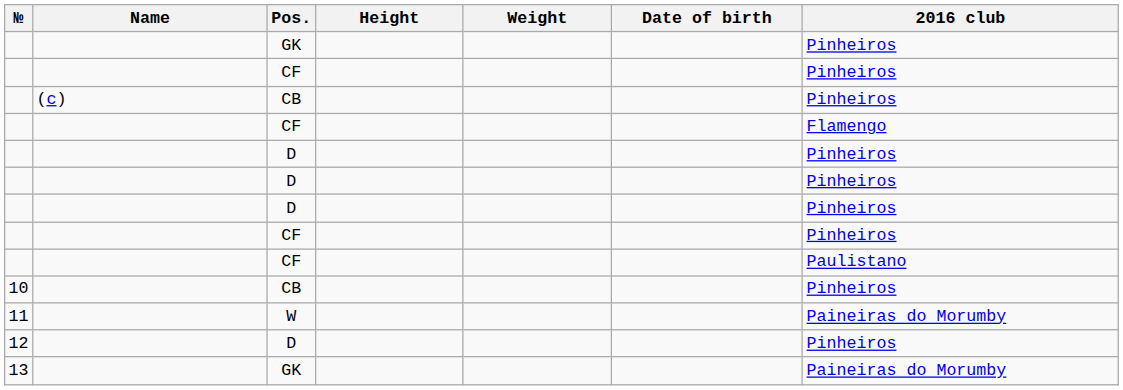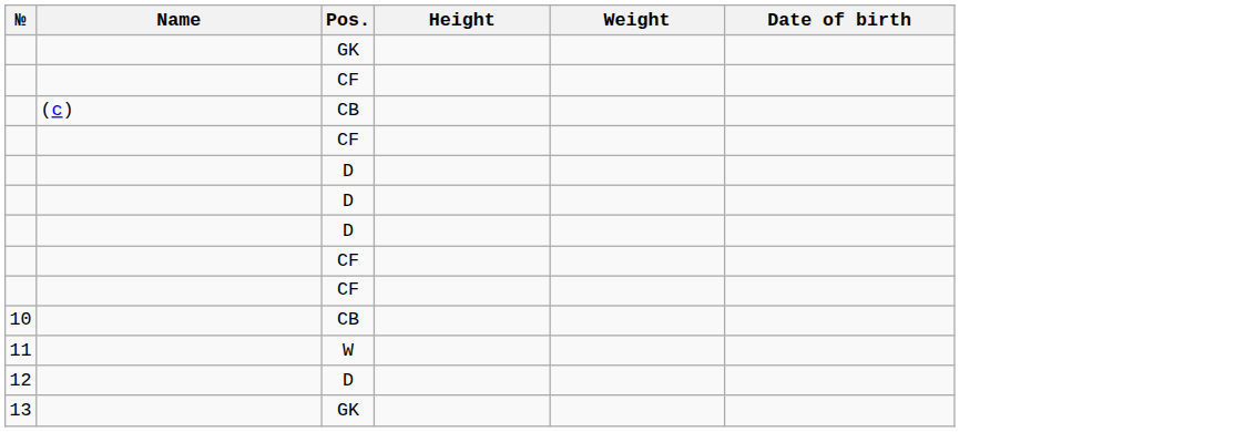 <table class="wikitable sortable" style="font-size:100%; text-align:center;">
 <tr>
 <th>№</th>
 <th style="width:15em">Name</th>
 <th>Pos.</th>
 <th style="width:9em">Height</th>
 <th style="width:9em">Weight</th>
 <th style="width:12em">Date of birth</th>
-<th style="width:20em">2016 club</th>
 </tr>
 <tr>
 <td></td>
 <td style="text-align:left;"></td>
 <td>GK</td>
 <td></td>
 <td></td>
 <td style="text-align:right;"></td>
-<td style="text-align:left;"> <a href='#'>Pinheiros</a></td>
 </tr>
 <tr>
 <td></td>
 <td style="text-align:left;"></td>
 <td>CF</td>
 <td></td>
 <td></td>
 <td style="text-align:right;"></td>
-<td style="text-align:left;"> <a href='#'>Pinheiros</a></td>
 </tr>
 <tr>
 <td></td>
 <td style="text-align:left;"> (<a href='#'>c</a>)</td>
 <td>CB</td>
 <td></td>
 <td></td>
 <td style="text-align:right;"></td>
-<td style="text-align:left;"> <a href='#'>Pinheiros</a></td>
 </tr>
 <tr>
 <td></td>
 <td style="text-align:left;"></td>
 <td>CF</td>
 <td></td>
 <td></td>
 <td style="text-align:right;"></td>
-<td style="text-align:left;"> <a href='#'>Flamengo</a></td>
 </tr>
 <tr>
 <td></td>
 <td style="text-align:left;"></td>
 <td>D</td>
 <td></td>
 <td></td>
 <td style="text-align:right;"></td>
-<td style="text-align:left;"> <a href='#'>Pinheiros</a></td>
 </tr>
 <tr>
 <td></td>
 <td style="text-align:left;"></td>
 <td>D</td>
 <td></td>
 <td></td>
 <td style="text-align:right;"></td>
-<td style="text-align:left;"> <a href='#'>Pinheiros</a></td>
 </tr>
 <tr>
 <td></td>
 <td style="text-align:left;"></td>
 <td>D</td>
 <td></td>
 <td></td>
 <td style="text-align:right;"></td>
-<td style="text-align:left;"> <a href='#'>Pinheiros</a></td>
 </tr>
 <tr>
 <td></td>
 <td style="text-align:left;"></td>
 <td>CF</td>
 <td></td>
 <td></td>
 <td style="text-align:right;"></td>
-<td style="text-align:left;"> <a href='#'>Pinheiros</a></td>
 </tr>
 <tr>
 <td></td>
 <td style="text-align:left;"></td>
 <td>CF</td>
 <td></td>
 <td></td>
 <td style="text-align:right;"></td>
-<td style="text-align:left;"> <a href='#'>Paulistano</a></td>
 </tr>
 <tr>
 <td>10</td>
 <td style="text-align:left;"></td>
 <td>CB</td>
 <td></td>
 <td></td>
 <td style="text-align:right;"></td>
-<td style="text-align:left;"> <a href='#'>Pinheiros</a></td>
 </tr>
 <tr>
 <td>11</td>
 <td style="text-align:left;"></td>
 <td>W</td>
 <td></td>
 <td></td>
 <td style="text-align:right;"></td>
-<td style="text-align:left;"> <a href='#'>Paineiras do Morumby</a></td>
 </tr>
 <tr>
 <td>12</td>
 <td style="text-align:left;"></td>
 <td>D</td>
 <td></td>
 <td></td>
 <td style="text-align:right;"></td>
-<td style="text-align:left;"> <a href='#'>Pinheiros</a></td>
 </tr>
 <tr>
 <td>13</td>
 <td style="text-align:left;"></td>
 <td>GK</td>
 <td></td>
 <td></td>
 <td style="text-align:right;"></td>
-<td style="text-align:left;"> <a href='#'>Paineiras do Morumby</a></td>
 </tr>
 </table>
